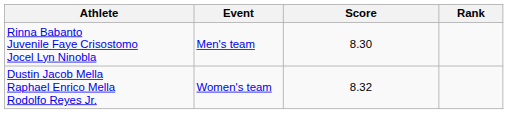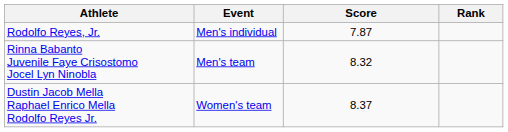 <table class="wikitable" width="50%" style="text-align:left; font-size:90%">
 <tr>
 <th width="17%">Athlete</th>
 <th width="6%">Event</th>
 <th width="14%">Score</th>
 <th width="5%">Rank</th>
 </tr>
 <tr>
+<td><a href='#'>Rodolfo Reyes, Jr.</a></td>
+<td><a href='#'>Men's individual</a></td>
+<td align=center>7.87</td>
+<td align=center></td>
+</tr>
+<tr>
 <td><a href='#'>Rinna Babanto</a><br><a href='#'>Juvenile Faye Crisostomo</a><br><a href='#'>Jocel Lyn Ninobla</a></td>
 <td><a href='#'>Men's team</a></td>
-<td align=center>8.30</td>
+<td align=center>8.32</td>
 <td align=center></td>
 </tr>
 <tr>
 <td><a href='#'>Dustin Jacob Mella</a><br><a href='#'>Raphael Enrico Mella</a><br><a href='#'>Rodolfo Reyes Jr.</a></td>
 <td><a href='#'>Women's team</a></td>
-<td align=center>8.32</td>
+<td align=center>8.37</td>
 <td align=center></td>
 </tr>
 </table>
